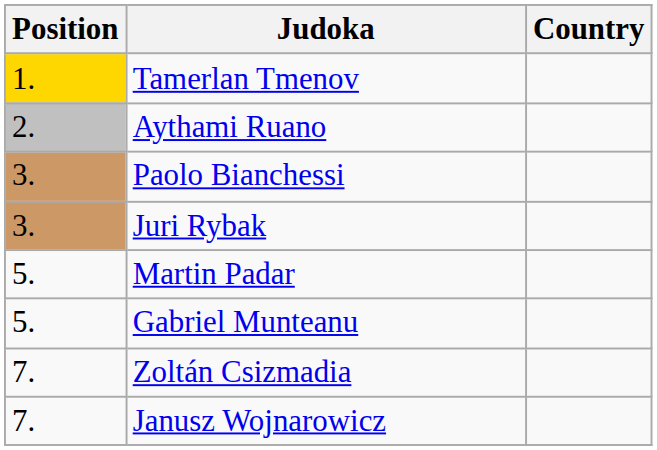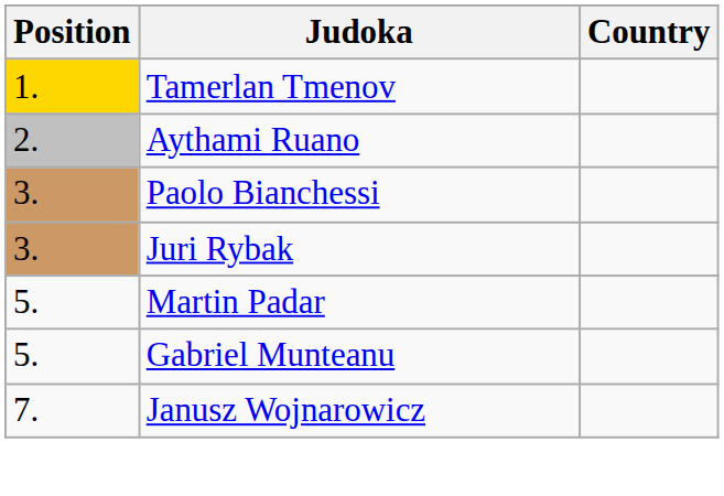 <table class=wikitable>
 <tr>
 <th width=10>Position</th>
 <th width=200>Judoka</th>
 <th width=10>Country</th>
 </tr>
 <tr>
 <td bgcolor=gold>1.</td>
 <td><a href='#'>Tamerlan Tmenov</a></td>
 <td></td>
 </tr>
 <tr>
 <td bgcolor="silver">2.</td>
 <td><a href='#'>Aythami Ruano</a></td>
 <td></td>
 </tr>
 <tr>
 <td bgcolor="CC9966">3.</td>
 <td><a href='#'>Paolo Bianchessi</a></td>
 <td></td>
 </tr>
 <tr>
 <td bgcolor="CC9966">3.</td>
 <td><a href='#'>Juri Rybak</a></td>
 <td></td>
 </tr>
 <tr>
 <td>5.</td>
 <td><a href='#'>Martin Padar</a></td>
 <td></td>
 </tr>
 <tr>
 <td>5.</td>
 <td><a href='#'>Gabriel Munteanu</a></td>
 <td></td>
 </tr>
 <tr>
 <td>7.</td>
-<td><a href='#'>Zoltán Csizmadia</a></td>
-<td></td>
-</tr>
-<tr>
-<td>7.</td>
 <td><a href='#'>Janusz Wojnarowicz</a></td>
 <td></td>
 </tr>
 </table>
